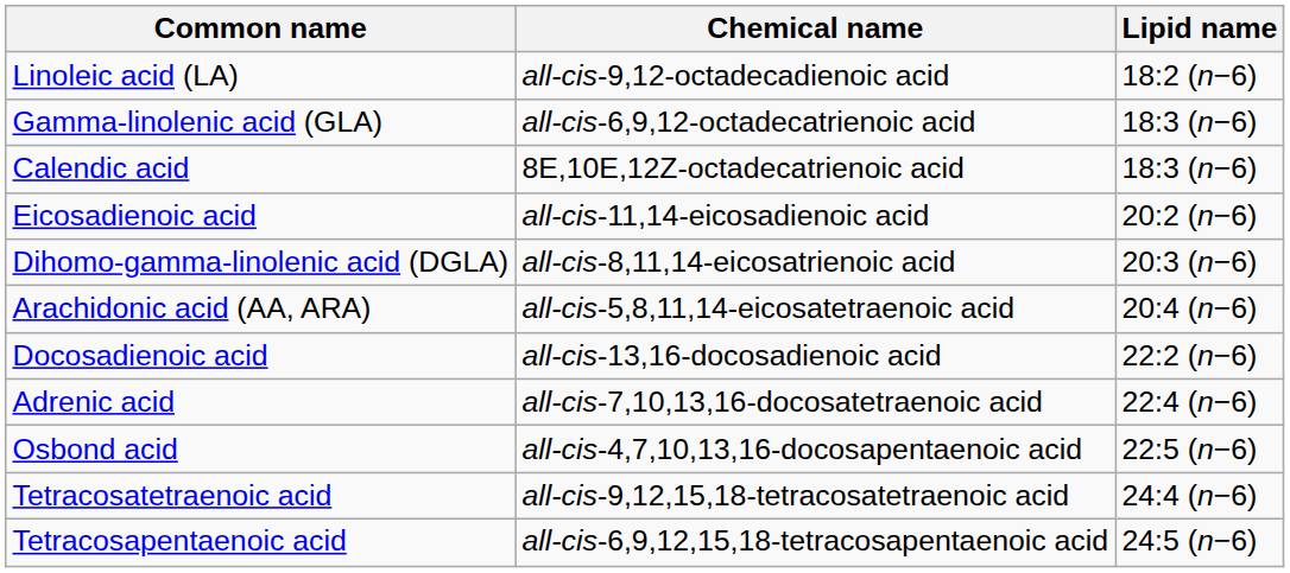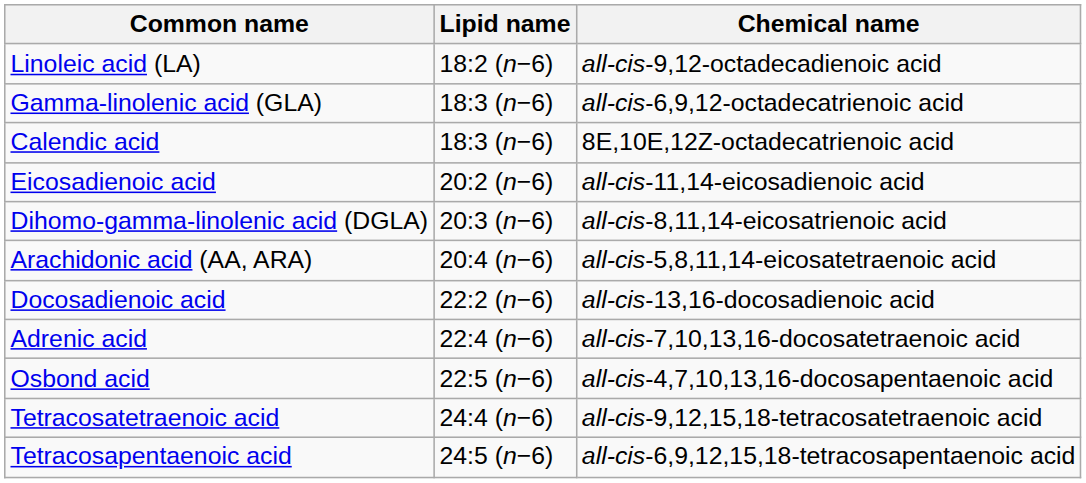 <table class="wikitable">
 <tr>
 <th>Common name</th>
+<th>Lipid name</th>
 <th>Chemical name</th>
-<th>Lipid name</th>
 </tr>
 <tr>
 <td><a href='#'>Linoleic acid</a> (LA)</td>
+<td>18:2 (<em>n</em>−6)</td>
 <td><em>all-cis</em>-9,12-octadecadienoic acid</td>
-<td>18:2 (<em>n</em>−6)</td>
 </tr>
 <tr>
 <td><a href='#'>Gamma-linolenic acid</a> (GLA)</td>
+<td>18:3 (<em>n</em>−6)</td>
 <td><em>all-cis</em>-6,9,12-octadecatrienoic acid</td>
-<td>18:3 (<em>n</em>−6)</td>
 </tr>
 <tr>
 <td><a href='#'>Calendic acid</a></td>
+<td>18:3 (<em>n</em>−6)</td>
 <td>8E,10E,12Z-octadecatrienoic acid</td>
-<td>18:3 (<em>n</em>−6)</td>
 </tr>
 <tr>
 <td><a href='#'>Eicosadienoic acid</a></td>
+<td>20:2 (<em>n</em>−6)</td>
 <td><em>all-cis</em>-11,14-eicosadienoic acid</td>
-<td>20:2 (<em>n</em>−6)</td>
 </tr>
 <tr>
 <td><a href='#'>Dihomo-gamma-linolenic acid</a> (DGLA)</td>
+<td>20:3 (<em>n</em>−6)</td>
 <td><em>all-cis</em>-8,11,14-eicosatrienoic acid</td>
-<td>20:3 (<em>n</em>−6)</td>
 </tr>
 <tr>
 <td><a href='#'>Arachidonic acid</a> (AA, ARA)</td>
+<td>20:4 (<em>n</em>−6)</td>
 <td><em>all-cis</em>-5,8,11,14-eicosatetraenoic acid</td>
-<td>20:4 (<em>n</em>−6)</td>
 </tr>
 <tr>
 <td><a href='#'>Docosadienoic acid</a></td>
+<td>22:2 (<em>n</em>−6)</td>
 <td><em>all-cis</em>-13,16-docosadienoic acid</td>
-<td>22:2 (<em>n</em>−6)</td>
 </tr>
 <tr>
 <td><a href='#'>Adrenic acid</a></td>
+<td>22:4 (<em>n</em>−6)</td>
 <td><em>all-cis</em>-7,10,13,16-docosatetraenoic acid</td>
-<td>22:4 (<em>n</em>−6)</td>
 </tr>
 <tr>
 <td><a href='#'>Osbond acid</a></td>
+<td>22:5 (<em>n</em>−6)</td>
 <td><em>all-cis</em>-4,7,10,13,16-docosapentaenoic acid</td>
-<td>22:5 (<em>n</em>−6)</td>
 </tr>
 <tr>
 <td><a href='#'>Tetracosatetraenoic acid</a></td>
+<td>24:4 (<em>n</em>−6)</td>
 <td><em>all-cis</em>-9,12,15,18-tetracosatetraenoic acid</td>
-<td>24:4 (<em>n</em>−6)</td>
 </tr>
 <tr>
 <td><a href='#'>Tetracosapentaenoic acid</a></td>
+<td>24:5 (<em>n</em>−6)</td>
 <td><em>all-cis</em>-6,9,12,15,18-tetracosapentaenoic acid</td>
-<td>24:5 (<em>n</em>−6)</td>
 </tr>
 </table>
